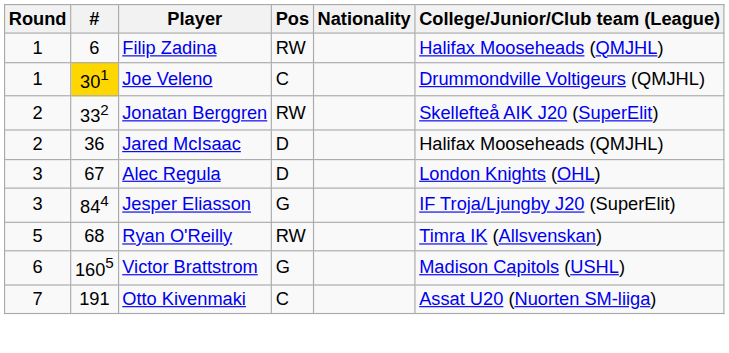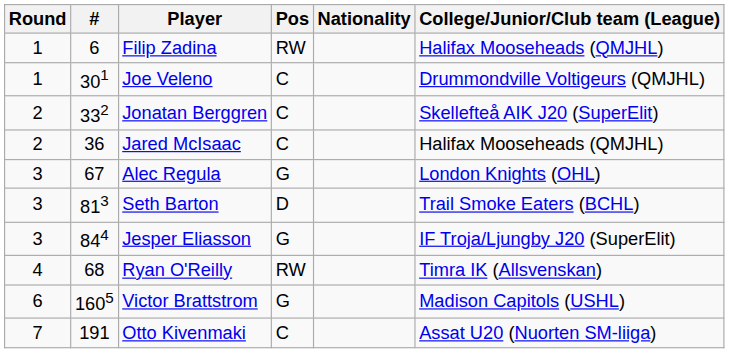 <table class="wikitable">
 <tr>
 <th>Round</th>
 <th>#</th>
 <th>Player</th>
 <th>Pos</th>
 <th>Nationality</th>
 <th>College/Junior/Club team (League)</th>
 </tr>
 <tr>
 <td style="text-align:center;">1</td>
 <td style="text-align:center;">6</td>
 <td><a href='#'>Filip Zadina</a></td>
 <td>RW</td>
 <td></td>
 <td><a href='#'>Halifax Mooseheads</a> (<a href='#'>QMJHL</a>)</td>
 </tr>
 <tr>
 <td style="text-align:center;">1</td>
-<td style="background: gold; text-align:center;">30<sup>1</sup></td>
+<td style="text-align:center;">30<sup>1</sup></td>
 <td><a href='#'>Joe Veleno</a></td>
 <td>C</td>
 <td></td>
 <td><a href='#'>Drummondville Voltigeurs</a> (QMJHL)</td>
 </tr>
 <tr>
 <td style="text-align:center;">2</td>
 <td style="text-align:center;">33<sup>2</sup></td>
 <td><a href='#'>Jonatan Berggren</a></td>
-<td>RW</td>
+<td>C</td>
 <td></td>
 <td><a href='#'>Skellefteå AIK J20</a> (<a href='#'>SuperElit</a>)</td>
 </tr>
 <tr>
 <td style="text-align:center;">2</td>
 <td style="text-align:center;">36</td>
 <td><a href='#'>Jared McIsaac</a></td>
-<td>D</td>
+<td>C</td>
 <td></td>
 <td>Halifax Mooseheads (QMJHL)</td>
 </tr>
 <tr>
 <td style="text-align:center;">3</td>
 <td style="text-align:center;">67</td>
 <td><a href='#'>Alec Regula</a></td>
+<td>G</td>
+<td></td>
+<td><a href='#'>London Knights</a> (<a href='#'>OHL</a>)</td>
+</tr>
+<tr>
+<td style="text-align:center;">3</td>
+<td style="text-align:center;">81<sup>3</sup></td>
+<td><a href='#'>Seth Barton</a></td>
 <td>D</td>
 <td></td>
-<td><a href='#'>London Knights</a> (<a href='#'>OHL</a>)</td>
+<td><a href='#'>Trail Smoke Eaters</a> (<a href='#'>BCHL</a>)</td>
 </tr>
 <tr>
 <td style="text-align:center;">3</td>
 <td style="text-align:center;">84<sup>4</sup></td>
 <td><a href='#'>Jesper Eliasson</a></td>
 <td>G</td>
 <td></td>
 <td><a href='#'>IF Troja/Ljungby J20</a> (SuperElit)</td>
 </tr>
 <tr>
-<td style="text-align:center;">5</td>
+<td style="text-align:center;">4</td>
 <td style="text-align:center;">68</td>
 <td><a href='#'>Ryan O'Reilly</a></td>
 <td>RW</td>
 <td></td>
 <td><a href='#'>Timra IK</a> (<a href='#'>Allsvenskan</a>)</td>
 </tr>
 <tr>
 <td style="text-align:center;">6</td>
 <td style="text-align:center;">160<sup>5</sup></td>
 <td><a href='#'>Victor Brattstrom</a></td>
 <td>G</td>
 <td></td>
 <td><a href='#'>Madison Capitols</a> (<a href='#'>USHL</a>)</td>
 </tr>
 <tr>
 <td style="text-align:center;">7</td>
 <td style="text-align:center;">191</td>
 <td><a href='#'>Otto Kivenmaki</a></td>
 <td>C</td>
 <td></td>
 <td><a href='#'>Assat U20</a> (<a href='#'>Nuorten SM-liiga</a>)</td>
 </tr>
 </table>
